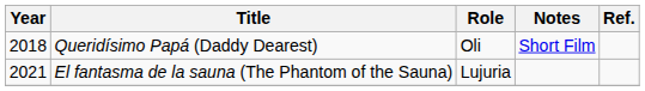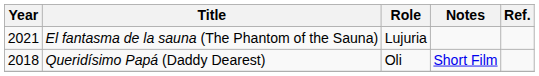 <table class="wikitable">
 <tr>
 <th>Year</th>
 <th>Title</th>
 <th>Role</th>
 <th>Notes</th>
 <th>Ref.</th>
 </tr>
 <tr>
+<td>2021</td>
+<td><em>El fantasma de la sauna</em> (The Phantom of the Sauna)</td>
+<td>Lujuria</td>
+<td></td>
+<td align=center></td>
+</tr>
+<tr>
 <td>2018</td>
 <td><em>Queridísimo Papá</em> (Daddy Dearest)</td>
 <td>Oli</td>
 <td><a href='#'>Short Film</a></td>
 <td align=center></td>
 </tr>
 <tr>
-<td>2021</td>
-<td><em>El fantasma de la sauna</em> (The Phantom of the Sauna)</td>
-<td>Lujuria</td>
-<td></td>
-<td align=center></td>
-</tr>
-<tr>
 </tr>
 </table>
